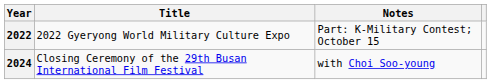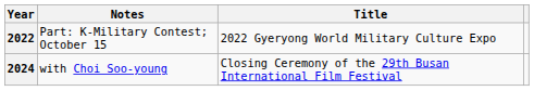 <table class="wikitable plainrowheaders">
 <tr>
 <th scope="col">Year</th>
+<th scope="col">Notes</th>
 <th scope="col">Title</th>
-<th scope="col">Notes</th>
 <th scope="col" class="unsortable"></th>
 </tr>
 <tr>
 <th scope="row">2022</th>
+<td>Part: K-Military Contest; October 15</td>
 <td>2022 Gyeryong World Military Culture Expo</td>
-<td>Part: K-Military Contest; October 15</td>
 <td style="text-align:center"></td>
 </tr>
 <tr>
 <th scope="row">2024</th>
+<td>with <a href='#'>Choi Soo-young</a></td>
 <td>Closing Ceremony of the <a href='#'>29th Busan International Film Festival</a></td>
-<td>with <a href='#'>Choi Soo-young</a></td>
 <td style="text-align:center"></td>
 </tr>
 </table>
